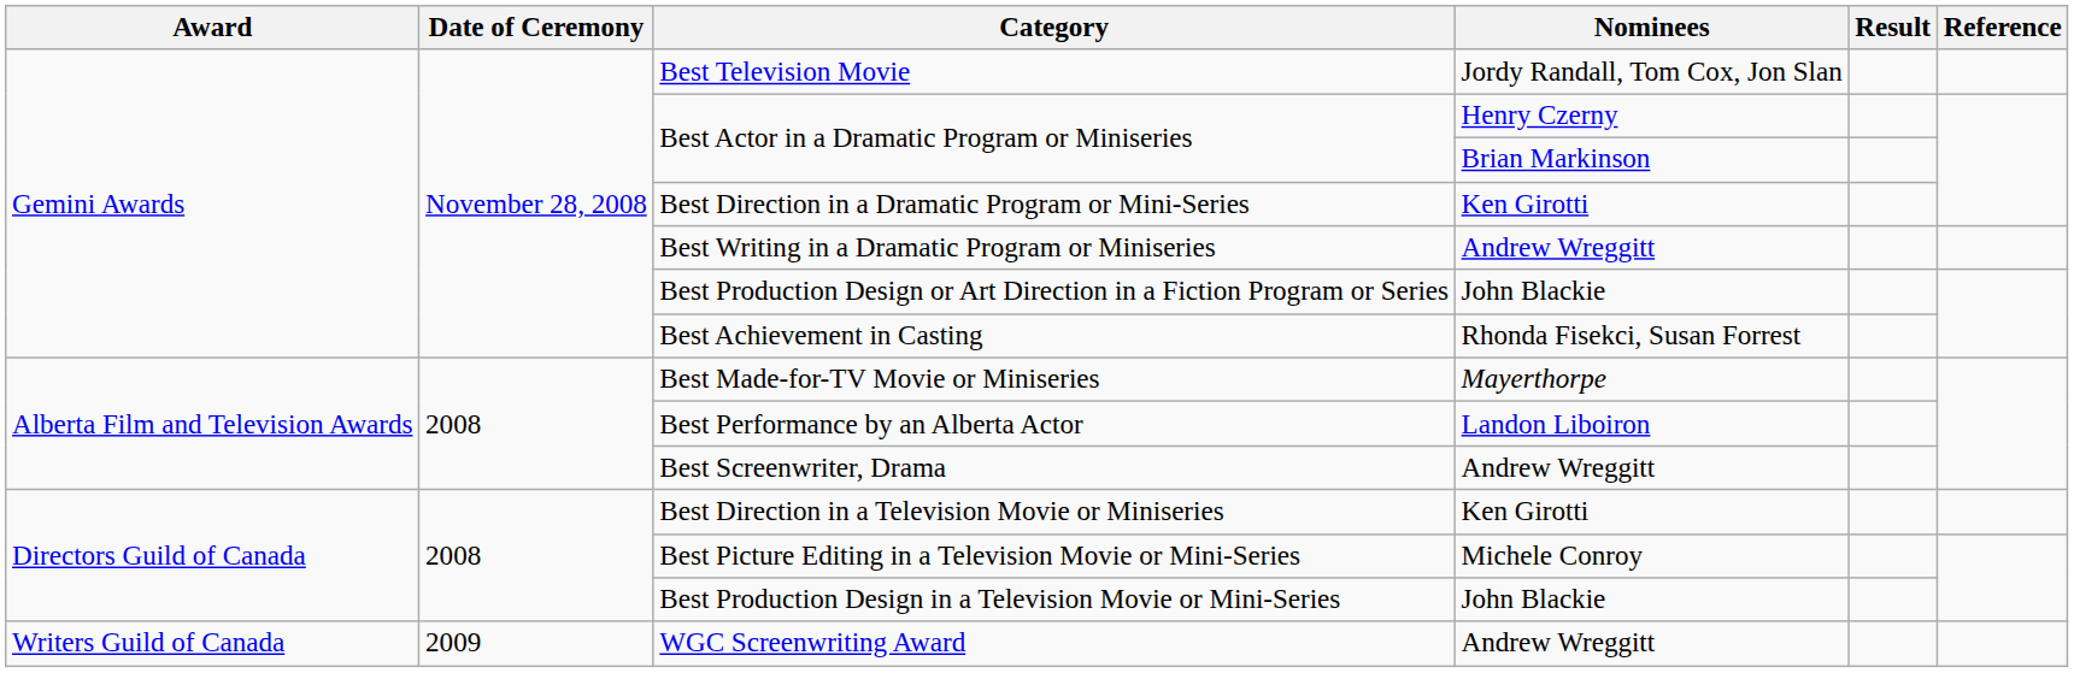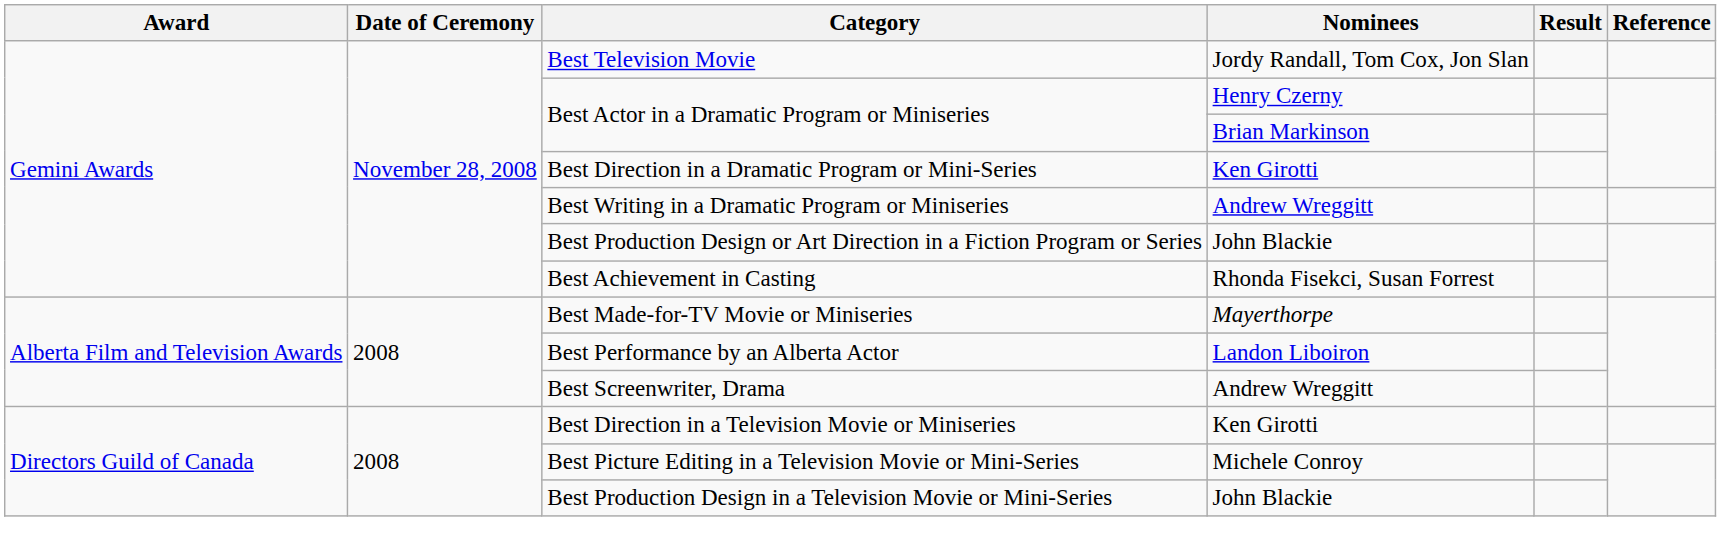 <table class="wikitable">
 <tr>
 <th>Award</th>
 <th>Date of Ceremony</th>
 <th>Category</th>
 <th>Nominees</th>
 <th>Result</th>
 <th>Reference</th>
 </tr>
 <tr>
 <td rowspan="7"><a href='#'>Gemini Awards</a></td>
 <td rowspan="7"><a href='#'>November 28, 2008</a></td>
 <td><a href='#'>Best Television Movie</a></td>
 <td>Jordy Randall, Tom Cox, Jon Slan</td>
 <td></td>
 <td></td>
 </tr>
 <tr>
 <td rowspan=2>Best Actor in a Dramatic Program or Miniseries</td>
 <td><a href='#'>Henry Czerny</a></td>
 <td></td>
 <td rowspan=3></td>
 </tr>
 <tr>
 <td><a href='#'>Brian Markinson</a></td>
 <td></td>
 </tr>
 <tr>
 <td>Best Direction in a Dramatic Program or Mini-Series</td>
 <td><a href='#'>Ken Girotti</a></td>
 <td></td>
 </tr>
 <tr>
 <td>Best Writing in a Dramatic Program or Miniseries</td>
 <td><a href='#'>Andrew Wreggitt</a></td>
 <td></td>
 <td></td>
 </tr>
 <tr>
 <td>Best Production Design or Art Direction in a Fiction Program or Series</td>
 <td>John Blackie</td>
 <td></td>
 <td rowspan=2></td>
 </tr>
 <tr>
 <td>Best Achievement in Casting</td>
 <td>Rhonda Fisekci, Susan Forrest</td>
 <td></td>
 </tr>
 <tr>
 <td rowspan=3><a href='#'>Alberta Film and Television Awards</a></td>
 <td rowspan=3>2008</td>
 <td>Best Made-for-TV Movie or Miniseries</td>
 <td><em>Mayerthorpe</em></td>
 <td></td>
 <td rowspan=3></td>
 </tr>
 <tr>
 <td>Best Performance by an Alberta Actor</td>
 <td><a href='#'>Landon Liboiron</a></td>
 <td></td>
 </tr>
 <tr>
 <td>Best Screenwriter, Drama</td>
 <td>Andrew Wreggitt</td>
 <td></td>
 </tr>
 <tr>
 <td rowspan=3><a href='#'>Directors Guild of Canada</a></td>
 <td rowspan=3>2008</td>
 <td>Best Direction in a Television Movie or Miniseries</td>
 <td>Ken Girotti</td>
 <td></td>
 <td></td>
 </tr>
 <tr>
 <td>Best Picture Editing in a Television Movie or Mini-Series</td>
 <td>Michele Conroy</td>
 <td></td>
 <td rowspan=2></td>
 </tr>
 <tr>
 <td>Best Production Design in a Television Movie or Mini-Series</td>
 <td>John Blackie</td>
 <td></td>
 </tr>
-<tr>
-<td><a href='#'>Writers Guild of Canada</a></td>
-<td>2009</td>
-<td><a href='#'>WGC Screenwriting Award</a></td>
-<td>Andrew Wreggitt</td>
-<td></td>
-<td></td>
-</tr>
 </table>
